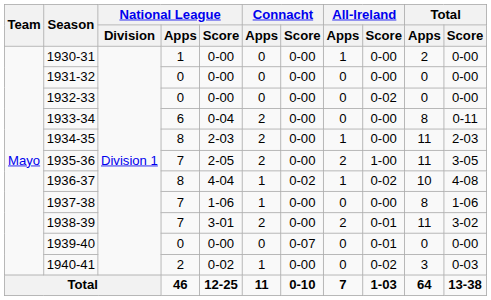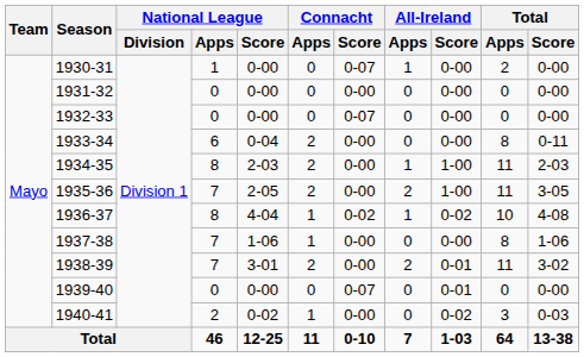 <table class="wikitable" style="text-align:center">
 <tr>
 <th rowspan="2">Team</th>
 <th rowspan="2">Season</th>
 <th colspan="3"><a href='#'>National League</a></th>
 <th colspan="2"><a href='#'>Connacht</a></th>
 <th colspan="2"><a href='#'>All-Ireland</a></th>
 <th colspan="2">Total</th>
 </tr>
 <tr>
 <th>Division</th>
 <th>Apps</th>
 <th>Score</th>
 <th>Apps</th>
 <th>Score</th>
 <th>Apps</th>
 <th>Score</th>
 <th>Apps</th>
 <th>Score</th>
 </tr>
 <tr>
 <td rowspan="11"><a href='#'>Mayo</a></td>
 <td>1930-31</td>
 <td rowspan="11"><a href='#'>Division 1</a></td>
 <td>1</td>
 <td>0-00</td>
 <td>0</td>
-<td>0-00</td>
+<td>0-07</td>
 <td>1</td>
 <td>0-00</td>
 <td>2</td>
 <td>0-00</td>
 </tr>
 <tr>
 <td>1931-32</td>
 <td>0</td>
 <td>0-00</td>
 <td>0</td>
 <td>0-00</td>
 <td>0</td>
 <td>0-00</td>
 <td>0</td>
 <td>0-00</td>
 </tr>
 <tr>
 <td>1932-33</td>
 <td>0</td>
 <td>0-00</td>
 <td>0</td>
+<td>0-07</td>
+<td>0</td>
 <td>0-00</td>
-<td>0</td>
-<td>0-02</td>
 <td>0</td>
 <td>0-00</td>
 </tr>
 <tr>
 <td>1933-34</td>
 <td>6</td>
 <td>0-04</td>
 <td>2</td>
 <td>0-00</td>
 <td>0</td>
 <td>0-00</td>
 <td>8</td>
 <td>0-11</td>
 </tr>
 <tr>
 <td>1934-35</td>
 <td>8</td>
 <td>2-03</td>
 <td>2</td>
 <td>0-00</td>
 <td>1</td>
-<td>0-00</td>
+<td>1-00</td>
 <td>11</td>
 <td>2-03</td>
 </tr>
 <tr>
 <td>1935-36</td>
 <td>7</td>
 <td>2-05</td>
 <td>2</td>
 <td>0-00</td>
 <td>2</td>
 <td>1-00</td>
 <td>11</td>
 <td>3-05</td>
 </tr>
 <tr>
 <td>1936-37</td>
 <td>8</td>
 <td>4-04</td>
 <td>1</td>
 <td>0-02</td>
 <td>1</td>
 <td>0-02</td>
 <td>10</td>
 <td>4-08</td>
 </tr>
 <tr>
 <td>1937-38</td>
 <td>7</td>
 <td>1-06</td>
 <td>1</td>
 <td>0-00</td>
 <td>0</td>
 <td>0-00</td>
 <td>8</td>
 <td>1-06</td>
 </tr>
 <tr>
 <td>1938-39</td>
 <td>7</td>
 <td>3-01</td>
 <td>2</td>
 <td>0-00</td>
 <td>2</td>
 <td>0-01</td>
 <td>11</td>
 <td>3-02</td>
 </tr>
 <tr>
 <td>1939-40</td>
 <td>0</td>
 <td>0-00</td>
 <td>0</td>
 <td>0-07</td>
 <td>0</td>
 <td>0-01</td>
 <td>0</td>
 <td>0-00</td>
 </tr>
 <tr>
 <td>1940-41</td>
 <td>2</td>
 <td>0-02</td>
 <td>1</td>
 <td>0-00</td>
 <td>0</td>
 <td>0-02</td>
 <td>3</td>
 <td>0-03</td>
 </tr>
 <tr>
 <th colspan="3">Total</th>
 <td><strong>46</strong></td>
 <td><strong>12-25</strong></td>
 <td><strong>11</strong></td>
 <td><strong>0-10</strong></td>
 <td><strong>7</strong></td>
 <td><strong>1-03</strong></td>
 <td><strong>64</strong></td>
 <td><strong>13-38</strong></td>
 </tr>
 </table>
